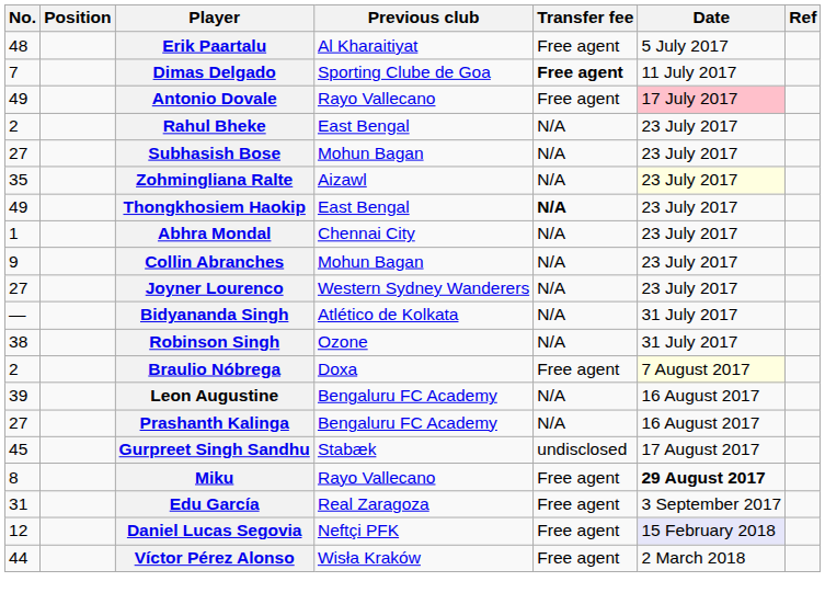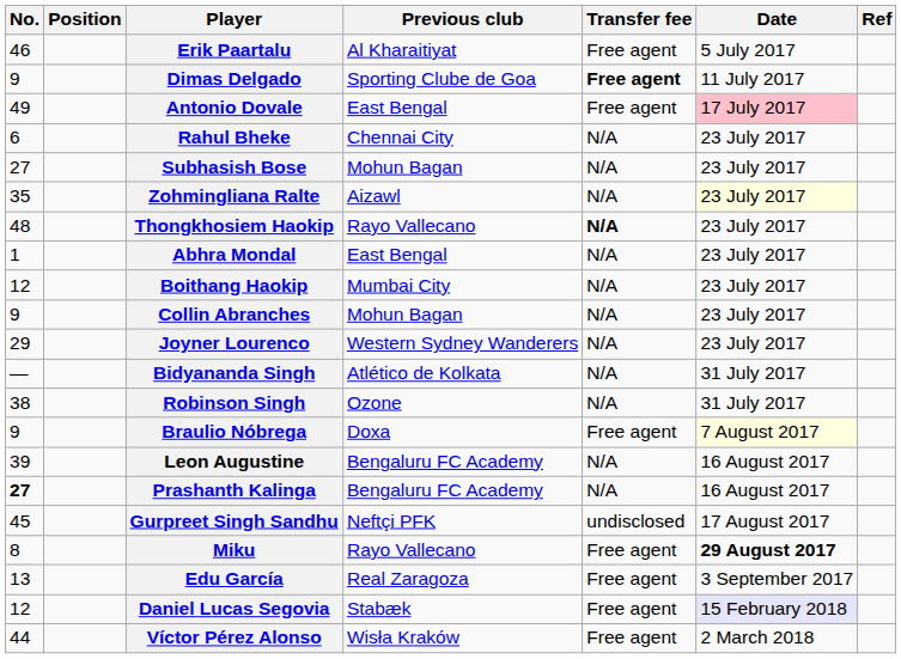 <table class="wikitable plainrowheaders" style="text-align:center; text-align:left">
 <tr>
 <th>No.</th>
 <th scope="col">Position</th>
 <th scope="col">Player</th>
 <th scope="col">Previous club</th>
 <th scope="col">Transfer fee</th>
 <th scope="col">Date</th>
 <th scope="col">Ref</th>
 </tr>
 <tr>
-<td>48</td>
+<td>46</td>
 <td></td>
 <th scope="row"> <a href='#'>Erik Paartalu</a></th>
 <td> <a href='#'>Al Kharaitiyat</a></td>
 <td>Free agent</td>
 <td>5 July 2017</td>
 <td></td>
 </tr>
 <tr>
-<td>7</td>
+<td>9</td>
 <td></td>
 <th scope="row"> <a href='#'>Dimas Delgado</a></th>
 <td><a href='#'>Sporting Clube de Goa</a></td>
 <td><strong>Free agent</strong></td>
 <td>11 July 2017</td>
 <td></td>
 </tr>
 <tr>
 <td>49</td>
 <td></td>
 <th scope="row"> <a href='#'>Antonio Dovale</a></th>
-<td> <a href='#'>Rayo Vallecano</a></td>
+<td><a href='#'>East Bengal</a></td>
 <td>Free agent</td>
 <td style="background: pink;">17 July 2017</td>
 <td></td>
 </tr>
 <tr>
-<td>2</td>
+<td>6</td>
 <td></td>
 <th scope="row"> <a href='#'>Rahul Bheke</a></th>
-<td><a href='#'>East Bengal</a></td>
+<td><a href='#'>Chennai City</a></td>
 <td>N/A</td>
 <td>23 July 2017</td>
 <td></td>
 </tr>
 <tr>
 <td>27</td>
 <td></td>
 <th scope="row"> <a href='#'>Subhasish Bose</a></th>
 <td><a href='#'>Mohun Bagan</a></td>
 <td>N/A</td>
 <td>23 July 2017</td>
 <td></td>
 </tr>
 <tr>
 <td>35</td>
 <td></td>
 <th scope="row"> <a href='#'>Zohmingliana Ralte</a></th>
 <td><a href='#'>Aizawl</a></td>
 <td>N/A</td>
 <td style="background: lightyellow;">23 July 2017</td>
 <td></td>
 </tr>
 <tr>
-<td>49</td>
+<td>48</td>
 <td></td>
 <th scope="row"> <a href='#'>Thongkhosiem Haokip</a></th>
-<td><a href='#'>East Bengal</a></td>
+<td> <a href='#'>Rayo Vallecano</a></td>
 <td><strong>N/A</strong></td>
 <td>23 July 2017</td>
 <td></td>
 </tr>
 <tr>
 <td>1</td>
 <td></td>
 <th scope="row"> <a href='#'>Abhra Mondal</a></th>
-<td><a href='#'>Chennai City</a></td>
+<td><a href='#'>East Bengal</a></td>
+<td>N/A</td>
+<td>23 July 2017</td>
+<td></td>
+</tr>
+<tr>
+<td>12</td>
+<td></td>
+<th scope="row"> <a href='#'>Boithang Haokip</a></th>
+<td><a href='#'>Mumbai City</a></td>
 <td>N/A</td>
 <td>23 July 2017</td>
 <td></td>
 </tr>
 <tr>
 <td>9</td>
 <td></td>
 <th scope="row"> <a href='#'>Collin Abranches</a></th>
 <td><a href='#'>Mohun Bagan</a></td>
 <td>N/A</td>
 <td>23 July 2017</td>
 <td></td>
 </tr>
 <tr>
-<td>27</td>
+<td>29</td>
 <td></td>
 <th scope="row"> <a href='#'>Joyner Lourenco</a></th>
 <td> <a href='#'>Western Sydney Wanderers</a></td>
 <td>N/A</td>
 <td>23 July 2017</td>
 <td></td>
 </tr>
 <tr>
 <td>—</td>
 <td></td>
 <th scope="row"> <a href='#'>Bidyananda Singh</a></th>
 <td><a href='#'>Atlético de Kolkata</a></td>
 <td>N/A</td>
 <td>31 July 2017</td>
 <td></td>
 </tr>
 <tr>
 <td>38</td>
 <td></td>
 <th scope="row"> <a href='#'>Robinson Singh</a></th>
 <td><a href='#'>Ozone</a></td>
 <td>N/A</td>
 <td>31 July 2017</td>
 <td></td>
 </tr>
 <tr>
-<td>2</td>
+<td>9</td>
 <td></td>
 <th scope="row"> <a href='#'>Braulio Nóbrega</a></th>
 <td> <a href='#'>Doxa</a></td>
 <td>Free agent</td>
 <td style="background: lightyellow;">7 August 2017</td>
 <td></td>
 </tr>
 <tr>
 <td>39</td>
 <td></td>
 <th scope="row"> Leon Augustine</th>
 <td><a href='#'>Bengaluru FC Academy</a></td>
 <td>N/A</td>
 <td>16 August 2017</td>
 <td></td>
 </tr>
 <tr>
-<td>27</td>
+<td><strong>27</strong></td>
 <td></td>
 <th scope="row"> <a href='#'>Prashanth Kalinga</a></th>
 <td><a href='#'>Bengaluru FC Academy</a></td>
 <td>N/A</td>
 <td>16 August 2017</td>
 <td></td>
 </tr>
 <tr>
 <td>45</td>
 <td></td>
 <th scope="row"> <a href='#'>Gurpreet Singh Sandhu</a></th>
-<td> <a href='#'>Stabæk</a></td>
+<td> <a href='#'>Neftçi PFK</a></td>
 <td>undisclosed</td>
 <td>17 August 2017</td>
 <td></td>
 </tr>
 <tr>
 <td>8</td>
 <td></td>
 <th scope="row"> <a href='#'>Miku</a></th>
 <td> <a href='#'>Rayo Vallecano</a></td>
 <td>Free agent</td>
 <td><strong>29 August 2017</strong></td>
 <td></td>
 </tr>
 <tr>
-<td>31</td>
+<td>13</td>
 <td></td>
 <th scope="row"> <a href='#'>Edu García</a></th>
 <td> <a href='#'>Real Zaragoza</a></td>
 <td>Free agent</td>
 <td>3 September 2017</td>
 <td></td>
 </tr>
 <tr>
 <td>12</td>
 <td></td>
 <th scope="row"> <a href='#'>Daniel Lucas Segovia</a></th>
-<td> <a href='#'>Neftçi PFK</a></td>
+<td> <a href='#'>Stabæk</a></td>
 <td>Free agent</td>
 <td style="background: lavender;">15 February 2018</td>
 <td></td>
 </tr>
 <tr>
 <td>44</td>
 <td></td>
 <th scope="row"> <a href='#'>Víctor Pérez Alonso</a></th>
 <td> <a href='#'>Wisła Kraków</a></td>
 <td>Free agent</td>
 <td>2 March 2018</td>
 <td></td>
 </tr>
 </table>
